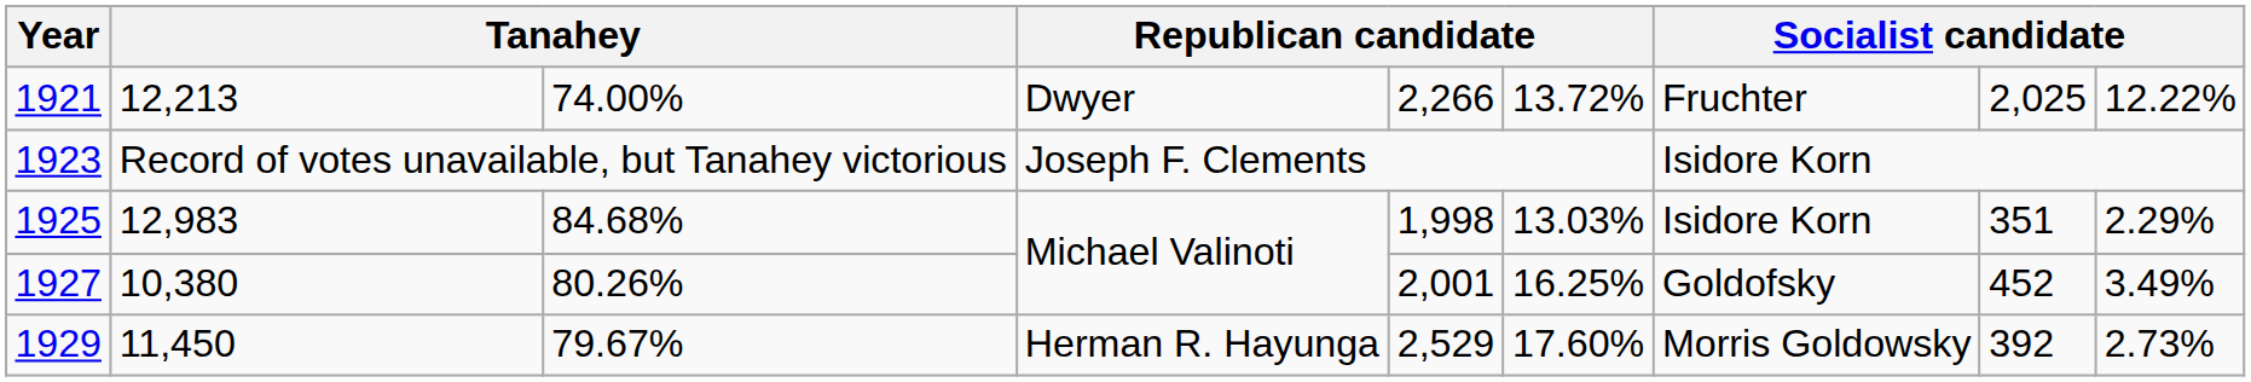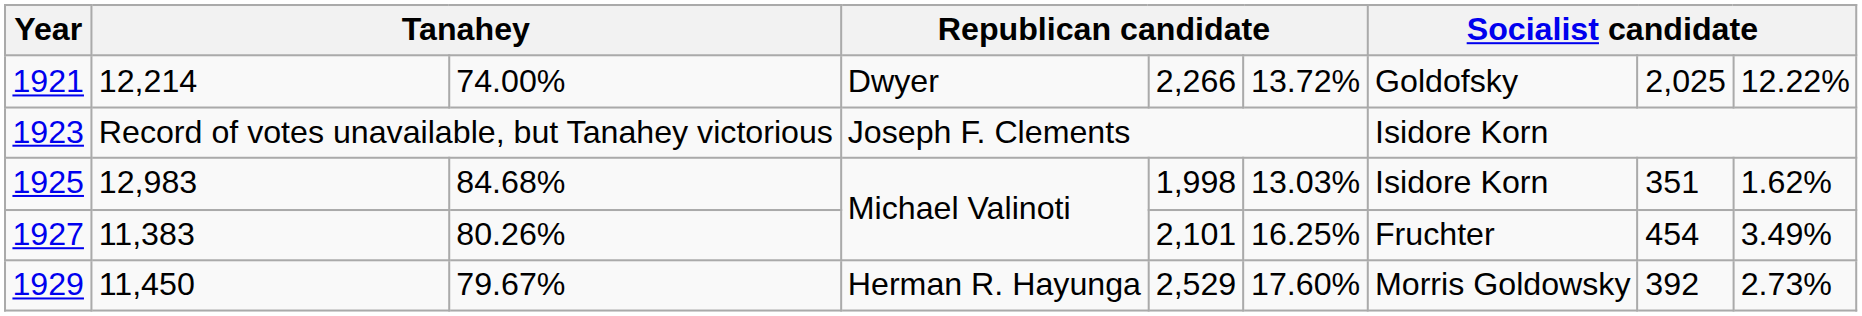 <table class="wikitable">
 <tr>
 <th>Year</th>
 <th colspan=2>Tanahey</th>
 <th colspan=3>Republican candidate</th>
 <th colspan=3><a href='#'>Socialist</a> candidate</th>
 </tr>
 <tr>
 <td><a href='#'>1921</a></td>
-<td>12,213</td>
+<td>12,214</td>
 <td>74.00%</td>
 <td>Dwyer</td>
 <td>2,266</td>
 <td>13.72%</td>
-<td>Fruchter</td>
+<td>Goldofsky</td>
 <td>2,025</td>
 <td>12.22%</td>
 </tr>
 <tr>
 <td><a href='#'>1923</a></td>
 <td colspan=2>Record of votes unavailable, but Tanahey victorious</td>
 <td colspan=3>Joseph F. Clements</td>
 <td colspan=3>Isidore Korn</td>
 </tr>
 <tr>
 <td><a href='#'>1925</a></td>
 <td>12,983</td>
 <td>84.68%</td>
 <td rowspan=2>Michael Valinoti</td>
 <td>1,998</td>
 <td>13.03%</td>
 <td>Isidore Korn</td>
 <td>351</td>
-<td>2.29%</td>
+<td>1.62%</td>
 </tr>
 <tr>
 <td><a href='#'>1927</a></td>
-<td>10,380</td>
+<td>11,383</td>
 <td>80.26%</td>
-<td>2,001</td>
+<td>2,101</td>
 <td>16.25%</td>
-<td>Goldofsky</td>
-<td>452</td>
+<td>Fruchter</td>
+<td>454</td>
 <td>3.49%</td>
 </tr>
 <tr>
 <td><a href='#'>1929</a></td>
 <td>11,450</td>
 <td>79.67%</td>
 <td>Herman R. Hayunga</td>
 <td>2,529</td>
 <td>17.60%</td>
 <td>Morris Goldowsky</td>
 <td>392</td>
 <td>2.73%</td>
 </tr>
 </table>
